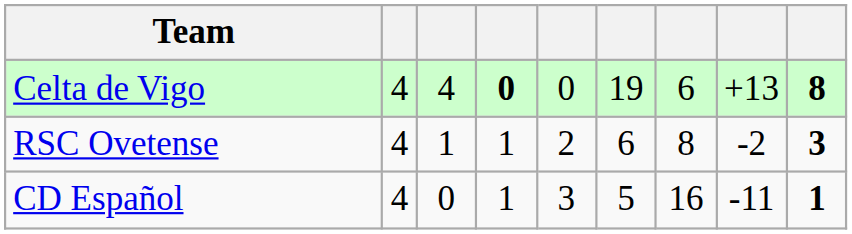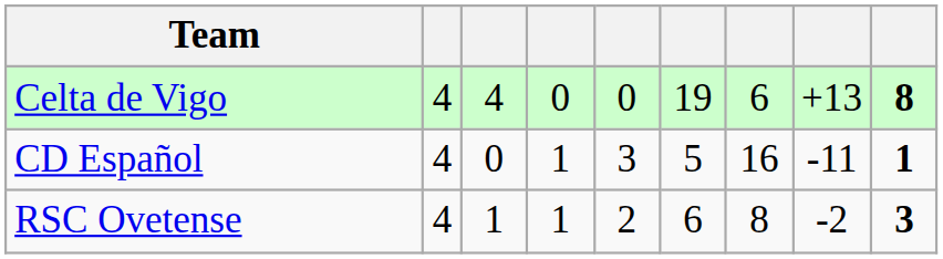 <table class="wikitable" style="text-align: center;">
 <tr>
 <th width=165>Team</th>
 <th wiBAN=20></th>
 <th width=20></th>
 <th width=20></th>
 <th width=20></th>
 <th width=20></th>
 <th width=20></th>
 <th width=20></th>
 <th width=20></th>
 </tr>
 <tr bgcolor="#CCFFCC">
 <td align=left><a href='#'>Celta de Vigo</a></td>
 <td>4</td>
 <td>4</td>
-<td><strong>0</strong></td>
+<td>0</td>
 <td>0</td>
 <td>19</td>
 <td>6</td>
 <td>+13</td>
 <td><strong>8</strong></td>
+</tr>
+<tr>
+<td align=left><a href='#'>CD Español</a></td>
+<td>4</td>
+<td>0</td>
+<td>1</td>
+<td>3</td>
+<td>5</td>
+<td>16</td>
+<td>-11</td>
+<td><strong>1</strong></td>
 </tr>
 <tr>
 <td align=left><a href='#'>RSC Ovetense</a></td>
 <td>4</td>
 <td>1</td>
 <td>1</td>
 <td>2</td>
 <td>6</td>
 <td>8</td>
 <td>-2</td>
 <td><strong>3</strong></td>
 </tr>
-<tr>
-<td align=left><a href='#'>CD Español</a></td>
-<td>4</td>
-<td>0</td>
-<td>1</td>
-<td>3</td>
-<td>5</td>
-<td>16</td>
-<td>-11</td>
-<td><strong>1</strong></td>
-</tr>
 </table>
